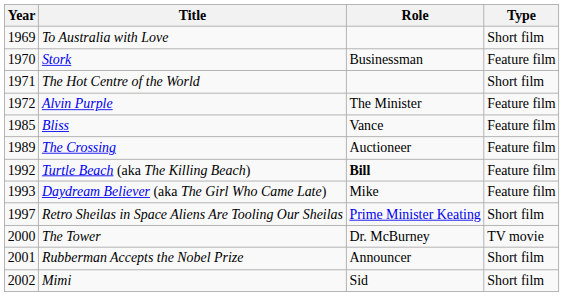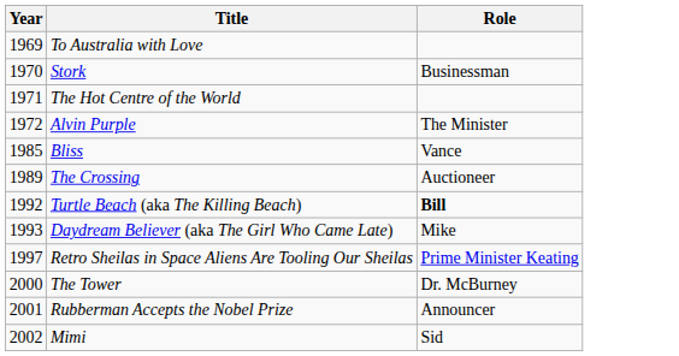 <table class="wikitable">
 <tr>
 <th>Year</th>
 <th>Title</th>
 <th>Role</th>
-<th>Type</th>
 </tr>
 <tr>
 <td>1969</td>
 <td><em>To Australia with Love</em></td>
 <td></td>
-<td>Short film</td>
 </tr>
 <tr>
 <td>1970</td>
 <td><em><a href='#'>Stork</a></em></td>
 <td>Businessman</td>
-<td>Feature film</td>
 </tr>
 <tr>
 <td>1971</td>
 <td><em>The Hot Centre of the World</em></td>
 <td></td>
-<td>Short film</td>
 </tr>
 <tr>
 <td>1972</td>
 <td><em><a href='#'>Alvin Purple</a></em></td>
 <td>The Minister</td>
-<td>Feature film</td>
 </tr>
 <tr>
 <td>1985</td>
 <td><em><a href='#'>Bliss</a></em></td>
 <td>Vance</td>
-<td>Feature film</td>
 </tr>
 <tr>
 <td>1989</td>
 <td><em><a href='#'>The Crossing</a></em></td>
 <td>Auctioneer</td>
-<td>Feature film</td>
 </tr>
 <tr>
 <td>1992</td>
 <td><em><a href='#'>Turtle Beach</a></em> (aka <em>The Killing Beach</em>)</td>
 <td><strong>Bill</strong></td>
-<td>Feature film</td>
 </tr>
 <tr>
 <td>1993</td>
 <td><em><a href='#'>Daydream Believer</a></em> (aka <em>The Girl Who Came Late</em>)</td>
 <td>Mike</td>
-<td>Feature film</td>
 </tr>
 <tr>
 <td>1997</td>
 <td><em>Retro Sheilas in Space Aliens Are Tooling Our Sheilas</em></td>
 <td><a href='#'>Prime Minister Keating</a></td>
-<td>Short film</td>
 </tr>
 <tr>
 <td>2000</td>
 <td><em>The Tower</em></td>
 <td>Dr. McBurney</td>
-<td>TV movie</td>
 </tr>
 <tr>
 <td>2001</td>
 <td><em>Rubberman Accepts the Nobel Prize</em></td>
 <td>Announcer</td>
-<td>Short film</td>
 </tr>
 <tr>
 <td>2002</td>
 <td><em>Mimi</em></td>
 <td>Sid</td>
-<td>Short film</td>
 </tr>
 </table>
